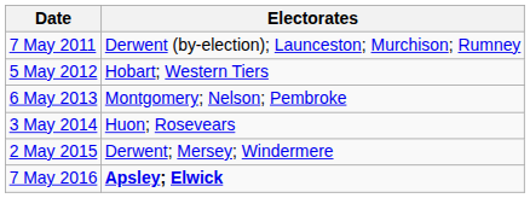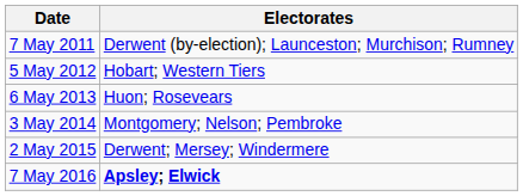 <table class=wikitable>
 <tr>
 <th>Date</th>
 <th>Electorates</th>
 </tr>
 <tr>
 <td><a href='#'>7 May 2011</a></td>
 <td><a href='#'>Derwent</a> (by-election); <a href='#'>Launceston</a>; <a href='#'>Murchison</a>; <a href='#'>Rumney</a></td>
 </tr>
 <tr>
 <td><a href='#'>5 May 2012</a></td>
 <td><a href='#'>Hobart</a>; <a href='#'>Western Tiers</a></td>
 </tr>
 <tr>
 <td><a href='#'>6 May 2013</a></td>
-<td><a href='#'>Montgomery</a>; <a href='#'>Nelson</a>; <a href='#'>Pembroke</a></td>
+<td><a href='#'>Huon</a>; <a href='#'>Rosevears</a></td>
 </tr>
 <tr>
 <td><a href='#'>3 May 2014</a></td>
-<td><a href='#'>Huon</a>; <a href='#'>Rosevears</a></td>
+<td><a href='#'>Montgomery</a>; <a href='#'>Nelson</a>; <a href='#'>Pembroke</a></td>
 </tr>
 <tr>
 <td><a href='#'>2 May 2015</a></td>
 <td><a href='#'>Derwent</a>; <a href='#'>Mersey</a>; <a href='#'>Windermere</a></td>
 </tr>
 <tr>
 <td><a href='#'>7 May 2016</a></td>
 <td><strong><a href='#'>Apsley</a>; <a href='#'>Elwick</a></strong></td>
 </tr>
 </table>
